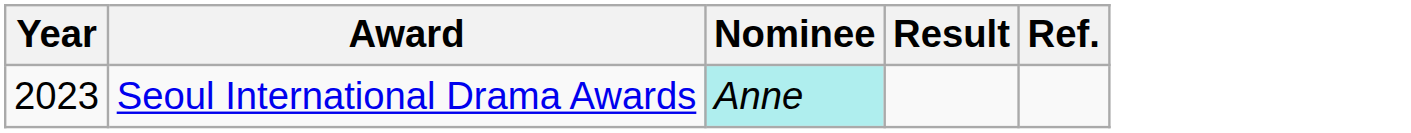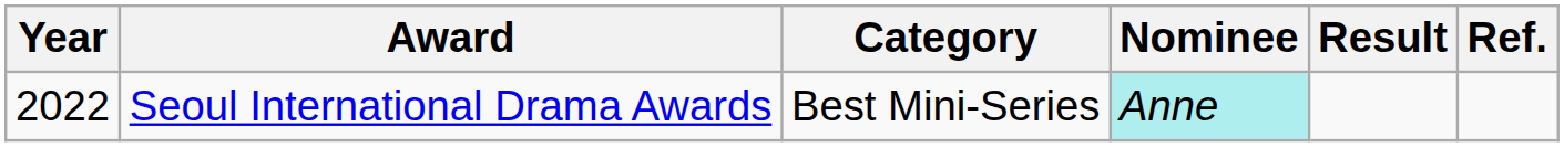 <table class="wikitable">
 <tr>
 <th>Year</th>
 <th>Award</th>
+<th>Category</th>
 <th>Nominee</th>
 <th>Result</th>
 <th>Ref.</th>
 </tr>
 <tr>
-<td>2023</td>
+<td>2022</td>
 <td><a href='#'>Seoul International Drama Awards</a></td>
+<td>Best Mini-Series</td>
 <td style="background: paleturquoise;"><em>Anne</em></td>
 <td><br></td>
 <td></td>
 </tr>
 </table>
